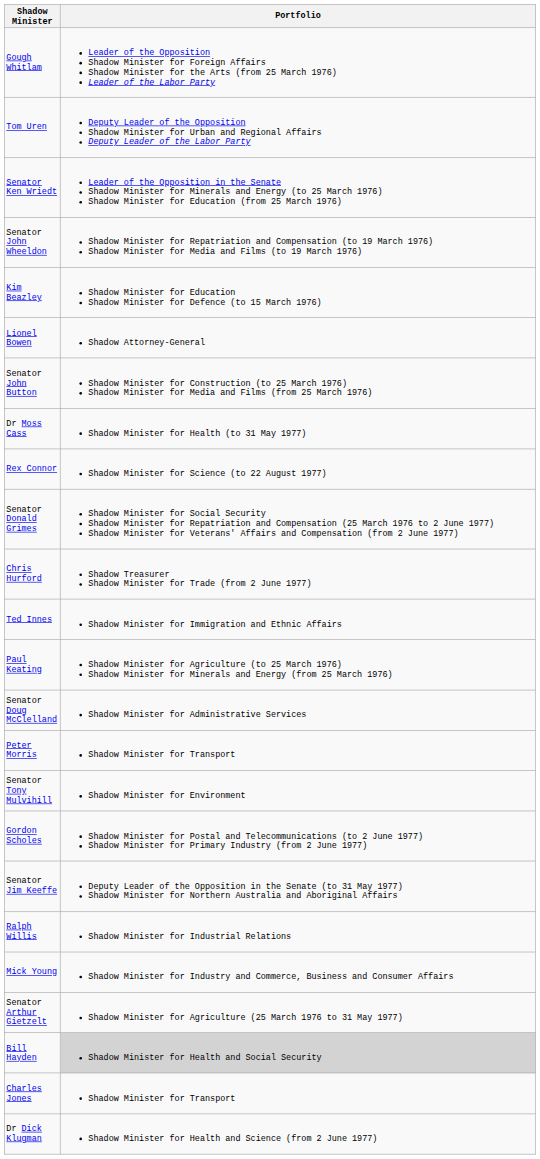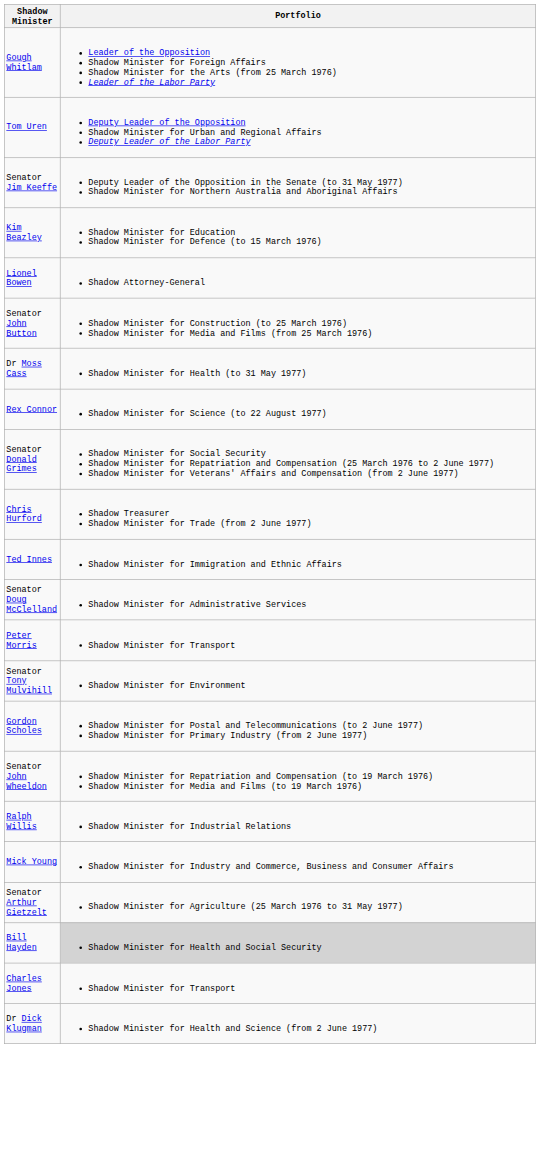 <table class="wikitable">
 <tr>
 <th width=80>Shadow Minister</th>
 <th width=725>Portfolio</th>
 </tr>
 <tr>
 <td><a href='#'>Gough Whitlam</a>  </td>
 <td><br><ul><li><a href='#'>Leader of the Opposition</a></li><li>Shadow Minister for Foreign Affairs</li><li>Shadow Minister for the Arts (from 25 March 1976)</li><li><a href='#'><em>Leader of the Labor Party</em></a></li></ul></td>
 </tr>
 <tr>
 <td><a href='#'>Tom Uren</a> </td>
 <td><br><ul><li><a href='#'>Deputy Leader of the Opposition</a></li><li>Shadow Minister for Urban and Regional Affairs</li><li><a href='#'><em>Deputy Leader of the Labor Party</em></a></li></ul></td>
 </tr>
 <tr>
-<td><a href='#'>Senator</a> <a href='#'>Ken Wriedt</a></td>
-<td><br><ul><li><a href='#'>Leader of the Opposition in the Senate</a></li><li>Shadow Minister for Minerals and Energy (to 25 March 1976)</li><li>Shadow Minister for Education (from 25 March 1976)</li></ul></td>
-</tr>
-<tr>
-<td>Senator <a href='#'>John Wheeldon</a></td>
-<td><br><ul><li>Shadow Minister for Repatriation and Compensation (to 19 March 1976)</li><li>Shadow Minister for Media and Films (to 19 March 1976)</li></ul></td>
+<td>Senator <a href='#'>Jim Keeffe</a></td>
+<td><br><ul><li>Deputy Leader of the Opposition in the Senate (to 31 May 1977)</li><li>Shadow Minister for Northern Australia and Aboriginal Affairs</li></ul></td>
 </tr>
 <tr>
 <td><a href='#'>Kim Beazley</a> </td>
 <td><br><ul><li>Shadow Minister for Education</li><li>Shadow Minister for Defence (to 15 March 1976)</li></ul></td>
 </tr>
 <tr>
 <td><a href='#'>Lionel Bowen</a> </td>
 <td><br><ul><li>Shadow Attorney-General</li></ul></td>
 </tr>
 <tr>
 <td>Senator <a href='#'>John Button</a></td>
 <td><br><ul><li>Shadow Minister for Construction (to 25 March 1976)</li><li>Shadow Minister for Media and Films (from 25 March 1976)</li></ul></td>
 </tr>
 <tr>
 <td>Dr <a href='#'>Moss Cass</a> </td>
 <td><br><ul><li>Shadow Minister for Health (to 31 May 1977)</li></ul></td>
 </tr>
 <tr>
 <td><a href='#'>Rex Connor</a> </td>
 <td><br><ul><li>Shadow Minister for Science (to 22 August 1977)</li></ul></td>
 </tr>
 <tr>
 <td>Senator <a href='#'>Donald Grimes</a></td>
 <td><br><ul><li>Shadow Minister for Social Security</li><li>Shadow Minister for Repatriation and Compensation (25 March 1976 to 2 June 1977)</li><li>Shadow Minister for Veterans' Affairs and Compensation (from 2 June 1977)</li></ul></td>
 </tr>
 <tr>
 <td><a href='#'>Chris Hurford</a> </td>
 <td><br><ul><li>Shadow Treasurer</li><li>Shadow Minister for Trade (from 2 June 1977)</li></ul></td>
 </tr>
 <tr>
 <td><a href='#'>Ted Innes</a> </td>
 <td><br><ul><li>Shadow Minister for Immigration and Ethnic Affairs</li></ul></td>
 </tr>
 <tr>
-<td><a href='#'>Paul Keating</a> </td>
-<td><br><ul><li>Shadow Minister for Agriculture (to 25 March 1976)</li><li>Shadow Minister for Minerals and Energy (from 25 March 1976)</li></ul></td>
-</tr>
-<tr>
 <td>Senator <a href='#'>Doug McClelland</a></td>
 <td><br><ul><li>Shadow Minister for Administrative Services</li></ul></td>
 </tr>
 <tr>
 <td><a href='#'>Peter Morris</a> </td>
 <td><br><ul><li>Shadow Minister for Transport</li></ul></td>
 </tr>
 <tr>
 <td>Senator <a href='#'>Tony Mulvihill</a></td>
 <td><br><ul><li>Shadow Minister for Environment</li></ul></td>
 </tr>
 <tr>
 <td><a href='#'>Gordon Scholes</a> </td>
 <td><br><ul><li>Shadow Minister for Postal and Telecommunications (to 2 June 1977)</li><li>Shadow Minister for Primary Industry (from 2 June 1977)</li></ul></td>
 </tr>
 <tr>
-<td>Senator <a href='#'>Jim Keeffe</a></td>
-<td><br><ul><li>Deputy Leader of the Opposition in the Senate (to 31 May 1977)</li><li>Shadow Minister for Northern Australia and Aboriginal Affairs</li></ul></td>
+<td>Senator <a href='#'>John Wheeldon</a></td>
+<td><br><ul><li>Shadow Minister for Repatriation and Compensation (to 19 March 1976)</li><li>Shadow Minister for Media and Films (to 19 March 1976)</li></ul></td>
 </tr>
 <tr>
 <td><a href='#'>Ralph Willis</a> </td>
 <td><br><ul><li>Shadow Minister for Industrial Relations</li></ul></td>
 </tr>
 <tr>
 <td><a href='#'>Mick Young</a> </td>
 <td><br><ul><li>Shadow Minister for Industry and Commerce, Business and Consumer Affairs</li></ul></td>
 </tr>
 <tr>
 <td>Senator <a href='#'>Arthur Gietzelt</a></td>
 <td><br><ul><li>Shadow Minister for Agriculture (25 March 1976 to 31 May 1977)</li></ul></td>
 </tr>
 <tr>
 <td><a href='#'>Bill Hayden</a> </td>
 <td style="background: lightgrey;"><br><ul><li>Shadow Minister for Health and Social Security</li></ul></td>
 </tr>
 <tr>
 <td><a href='#'>Charles Jones</a> </td>
 <td><br><ul><li>Shadow Minister for Transport</li></ul></td>
 </tr>
 <tr>
 <td>Dr <a href='#'>Dick Klugman</a> </td>
 <td><br><ul><li>Shadow Minister for Health and Science (from 2 June 1977)</li></ul></td>
 </tr>
 </table>
